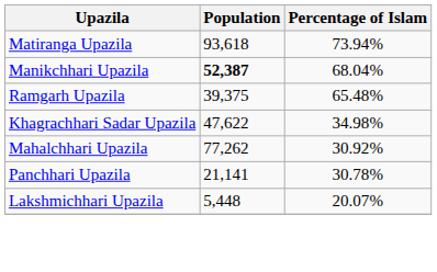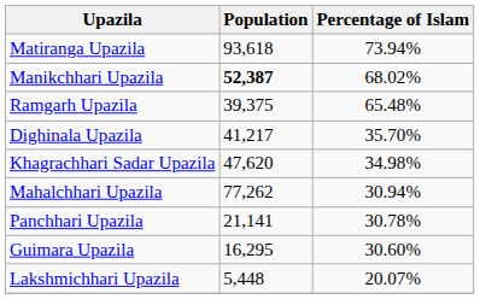 <table class="wikitable sortable static-row-numbers static-row-header-text defaultleft col2right hover-highlight">
 <tr>
 <th>Upazila</th>
 <th>Population</th>
 <th>Percentage of Islam</th>
 </tr>
 <tr>
 <td><a href='#'>Matiranga Upazila</a></td>
 <td>93,618</td>
 <td align='center'>73.94%</td>
 </tr>
 <tr>
 <td><a href='#'>Manikchhari Upazila</a></td>
 <td><strong>52,387</strong></td>
-<td align=center>68.04%</td>
+<td align=center>68.02%</td>
 </tr>
 <tr>
 <td><a href='#'>Ramgarh Upazila</a></td>
 <td>39,375</td>
 <td align=center>65.48%</td>
 </tr>
 <tr>
+<td><a href='#'>Dighinala Upazila</a></td>
+<td>41,217</td>
+<td align=center>35.70%</td>
+</tr>
+<tr>
 <td><a href='#'>Khagrachhari Sadar Upazila</a></td>
-<td>47,622</td>
+<td>47,620</td>
 <td align=center>34.98%</td>
 </tr>
 <tr>
 <td><a href='#'>Mahalchhari Upazila</a></td>
 <td>77,262</td>
-<td align=center>30.92%</td>
+<td align=center>30.94%</td>
 </tr>
 <tr>
 <td><a href='#'>Panchhari Upazila</a></td>
 <td>21,141</td>
 <td align=center>30.78%</td>
+</tr>
+<tr>
+<td><a href='#'>Guimara Upazila</a></td>
+<td>16,295</td>
+<td align=center>30.60%</td>
 </tr>
 <tr>
 <td><a href='#'>Lakshmichhari Upazila</a></td>
 <td>5,448</td>
 <td align=center>20.07%</td>
 </tr>
 <tr>
 </tr>
 </table>
